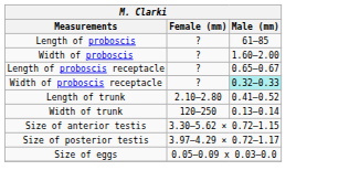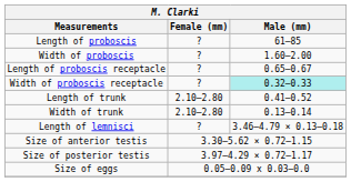 <table class="wikitable floatright" style="text-align: center; font-size: 75%;">
 <tr>
 <th colspan="3"><em>M. Clarki</em></th>
 </tr>
 <tr>
 <th>Measurements</th>
 <th>Female (mm)</th>
 <th>Male (mm)</th>
 </tr>
 <tr>
 <td>Length of <a href='#'>proboscis</a></td>
 <td>?</td>
 <td>61–85</td>
 </tr>
 <tr>
 <td>Width of <a href='#'>proboscis</a></td>
 <td>?</td>
 <td>1.60–2.00</td>
 </tr>
 <tr>
 <td>Length of <a href='#'>proboscis</a> receptacle</td>
 <td>?</td>
 <td>0.65–0.67</td>
 </tr>
 <tr>
 <td>Width of <a href='#'>proboscis</a> receptacle</td>
 <td>?</td>
 <td style="background: paleturquoise;">0.32–0.33</td>
 </tr>
 <tr>
 <td>Length of trunk</td>
 <td>2.10–2.80</td>
 <td>0.41–0.52</td>
 </tr>
 <tr>
 <td>Width of trunk</td>
-<td>120–250</td>
+<td>2.10–2.80</td>
 <td>0.13–0.14</td>
+</tr>
+<tr>
+<td>Length of <a href='#'>lemnisci</a></td>
+<td>?</td>
+<td>3.46–4.79 × 0.13–0.18</td>
 </tr>
 <tr>
 <td>Size of anterior testis</td>
 <td colspan="2">3.30–5.62 × 0.72–1.15</td>
 </tr>
 <tr>
 <td>Size of posterior testis</td>
 <td colspan="2">3.97–4.29 × 0.72–1.17</td>
 </tr>
 <tr>
 <td>Size of eggs</td>
 <td colspan="2">0.05–0.09 x 0.03–0.0</td>
 </tr>
 <tr>
 </tr>
 </table>
